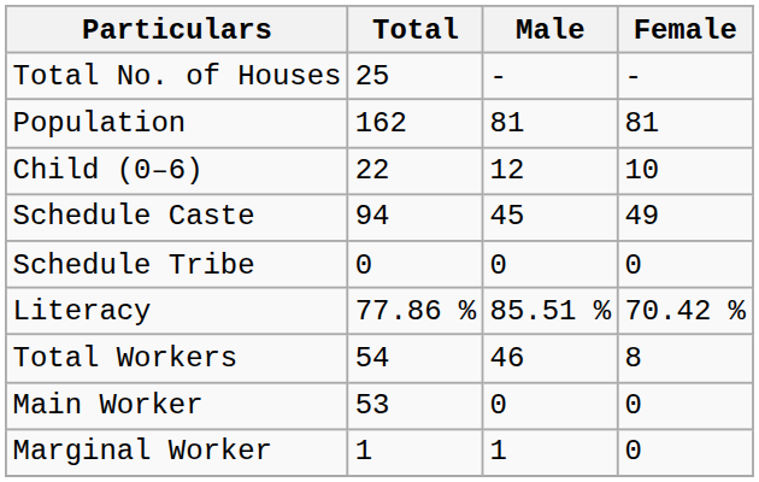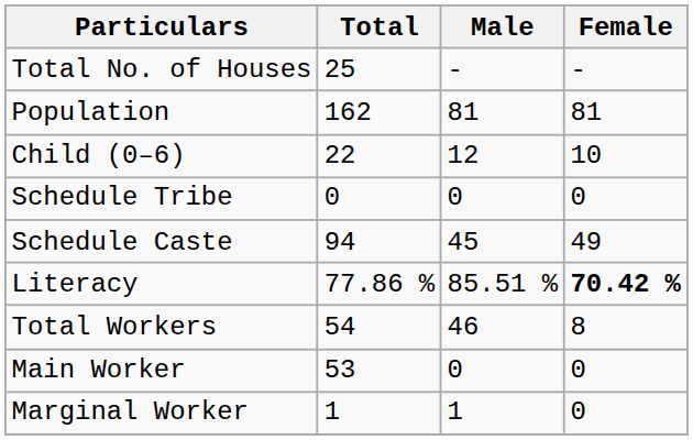 <table class="wikitable sortable">
 <tr>
 <th>Particulars</th>
 <th>Total</th>
 <th>Male</th>
 <th>Female</th>
 </tr>
 <tr>
 <td>Total No. of Houses</td>
 <td>25</td>
 <td>-</td>
 <td>-</td>
 </tr>
 <tr>
 <td>Population</td>
 <td>162</td>
 <td>81</td>
 <td>81</td>
 </tr>
 <tr>
 <td>Child (0–6)</td>
 <td>22</td>
 <td>12</td>
 <td>10</td>
 </tr>
 <tr>
+<td>Schedule Tribe</td>
+<td>0</td>
+<td>0</td>
+<td>0</td>
+</tr>
+<tr>
 <td>Schedule Caste</td>
 <td>94</td>
 <td>45</td>
 <td>49</td>
 </tr>
 <tr>
-<td>Schedule Tribe</td>
-<td>0</td>
-<td>0</td>
-<td>0</td>
-</tr>
-<tr>
 <td>Literacy</td>
 <td>77.86 %</td>
 <td>85.51 %</td>
-<td>70.42 %</td>
+<td><strong>70.42 %</strong></td>
 </tr>
 <tr>
 <td>Total Workers</td>
 <td>54</td>
 <td>46</td>
 <td>8</td>
 </tr>
 <tr>
 <td>Main Worker</td>
 <td>53</td>
 <td>0</td>
 <td>0</td>
 </tr>
 <tr>
 <td>Marginal Worker</td>
 <td>1</td>
 <td>1</td>
 <td>0</td>
 </tr>
 <tr>
 </tr>
 </table>
